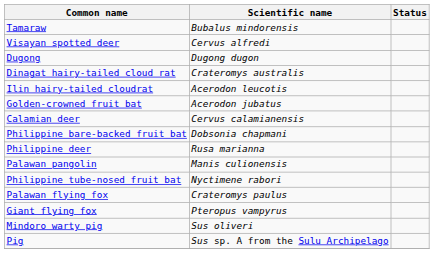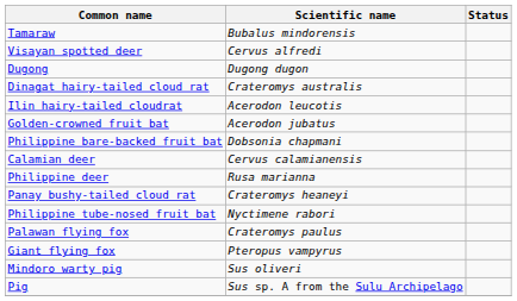 <table class="wikitable sortable">
 <tr>
 <th>Common name</th>
 <th>Scientific name</th>
 <th>Status</th>
 </tr>
 <tr>
 <td><a href='#'>Tamaraw</a></td>
 <td><em>Bubalus mindorensis</em></td>
 <td align=center></td>
 </tr>
 <tr>
 <td><a href='#'>Visayan spotted deer</a></td>
 <td><em>Cervus alfredi</em></td>
 <td align=center></td>
 </tr>
 <tr>
 <td><a href='#'>Dugong</a></td>
 <td><em>Dugong dugon</em></td>
 <td align=center></td>
 </tr>
 <tr>
 <td><a href='#'>Dinagat hairy-tailed cloud rat</a></td>
 <td><em>Crateromys australis</em></td>
 <td align=center></td>
 </tr>
 <tr>
 <td><a href='#'>Ilin hairy-tailed cloudrat</a></td>
 <td><em>Acerodon leucotis</em></td>
 <td align=center></td>
 </tr>
 <tr>
 <td><a href='#'>Golden-crowned fruit bat</a></td>
 <td><em>Acerodon jubatus</em></td>
 <td align=center></td>
 </tr>
 <tr>
-<td><a href='#'>Calamian deer</a></td>
-<td><em>Cervus calamianensis</em></td>
+<td><a href='#'>Philippine bare-backed fruit bat</a></td>
+<td><em>Dobsonia chapmani</em></td>
 <td align=center></td>
 </tr>
 <tr>
-<td><a href='#'>Philippine bare-backed fruit bat</a></td>
-<td><em>Dobsonia chapmani</em></td>
+<td><a href='#'>Calamian deer</a></td>
+<td><em>Cervus calamianensis</em></td>
 <td align=center></td>
 </tr>
 <tr>
 <td><a href='#'>Philippine deer</a></td>
 <td><em>Rusa marianna</em></td>
 <td align=center></td>
 </tr>
 <tr>
-<td><a href='#'>Palawan pangolin</a></td>
-<td><em>Manis culionensis</em></td>
+<td><a href='#'>Panay bushy-tailed cloud rat</a></td>
+<td><em>Crateromys heaneyi</em></td>
 <td align=center></td>
 </tr>
 <tr>
 <td><a href='#'>Philippine tube-nosed fruit bat</a></td>
 <td><em>Nyctimene rabori</em></td>
 <td align=center></td>
 </tr>
 <tr>
 <td><a href='#'>Palawan flying fox</a></td>
 <td><em>Crateromys paulus</em></td>
 <td align=center></td>
 </tr>
 <tr>
 <td><a href='#'>Giant flying fox</a></td>
 <td><em>Pteropus vampyrus</em></td>
 <td align=center></td>
 </tr>
 <tr>
 <td><a href='#'>Mindoro warty pig</a></td>
 <td><em>Sus oliveri</em></td>
 <td align=center></td>
 </tr>
 <tr>
 <td><a href='#'>Pig</a> </td>
 <td><em>Sus</em> sp. A from the <a href='#'>Sulu Archipelago</a></td>
 <td align=center></td>
 </tr>
 <tr>
 </tr>
 </table>
